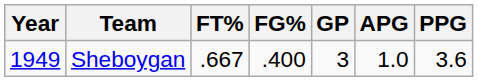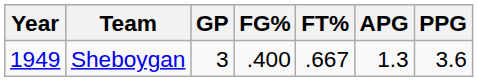 <table class="wikitable sortable" style="font-size:95%; text-align:right;">
 <tr>
 <th>Year</th>
 <th>Team</th>
+<th>GP</th>
+<th>FG%</th>
 <th>FT%</th>
-<th>FG%</th>
-<th>GP</th>
 <th>APG</th>
 <th>PPG</th>
 </tr>
 <tr>
 <td style="text-align:left;"><a href='#'>1949</a></td>
 <td style="text-align:left;"><a href='#'>Sheboygan</a></td>
+<td>3</td>
+<td>.400</td>
 <td>.667</td>
-<td>.400</td>
-<td>3</td>
-<td>1.0</td>
+<td>1.3</td>
 <td>3.6</td>
 </tr>
 </table>
